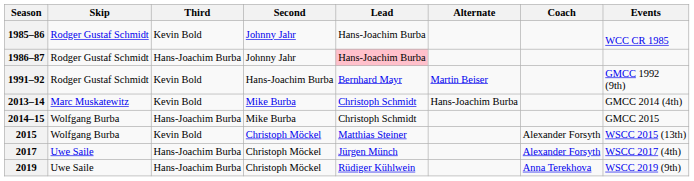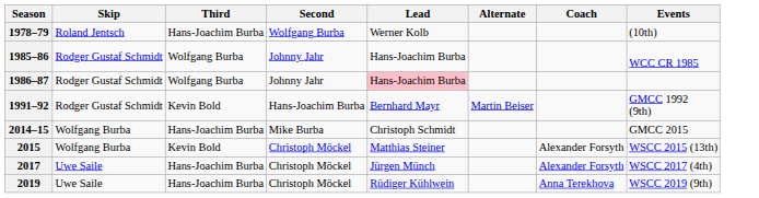 <table class="wikitable">
 <tr>
 <th scope="col" width=60>Season</th>
 <th scope="col">Skip</th>
 <th scope="col">Third</th>
 <th scope="col">Second</th>
 <th scope="col">Lead</th>
 <th scope="col">Alternate</th>
 <th scope="col">Coach</th>
 <th scope="col">Events</th>
 </tr>
 <tr>
+<th scope="row">1978–79</th>
+<td><a href='#'>Roland Jentsch</a></td>
+<td>Hans-Joachim Burba</td>
+<td><a href='#'>Wolfgang Burba</a></td>
+<td>Werner Kolb</td>
+<td></td>
+<td></td>
+<td> (10th)</td>
+</tr>
+<tr>
 <th scope="row">1985–86</th>
 <td><a href='#'>Rodger Gustaf Schmidt</a></td>
-<td>Kevin Bold</td>
+<td>Wolfgang Burba</td>
 <td><a href='#'>Johnny Jahr</a></td>
 <td>Hans-Joachim Burba</td>
 <td></td>
 <td></td>
 <td> <br><a href='#'>WCC CR 1985</a> </td>
 </tr>
 <tr>
 <th scope="row">1986–87</th>
 <td>Rodger Gustaf Schmidt</td>
-<td>Hans-Joachim Burba</td>
+<td>Wolfgang Burba</td>
 <td>Johnny Jahr</td>
 <td style="background: pink;">Hans-Joachim Burba</td>
 <td></td>
 <td></td>
 <td> </td>
 </tr>
 <tr>
 <th scope="row">1991–92</th>
 <td>Rodger Gustaf Schmidt</td>
 <td>Kevin Bold</td>
 <td>Hans-Joachim Burba</td>
 <td><a href='#'>Bernhard Mayr</a></td>
 <td><a href='#'>Martin Beiser</a></td>
 <td></td>
 <td><a href='#'>GMCC</a> 1992 <br> (9th)</td>
-</tr>
-<tr>
-<th scope="row">2013–14</th>
-<td><a href='#'>Marc Muskatewitz</a></td>
-<td>Kevin Bold</td>
-<td><a href='#'>Mike Burba</a></td>
-<td><a href='#'>Christoph Schmidt</a></td>
-<td>Hans-Joachim Burba</td>
-<td></td>
-<td>GMCC 2014 (4th)</td>
 </tr>
 <tr>
 <th scope="row">2014–15</th>
 <td>Wolfgang Burba</td>
 <td>Hans-Joachim Burba</td>
 <td>Mike Burba</td>
 <td>Christoph Schmidt</td>
 <td></td>
 <td></td>
 <td>GMCC 2015 </td>
 </tr>
 <tr>
 <th scope="row">2015</th>
 <td>Wolfgang Burba</td>
 <td>Kevin Bold</td>
 <td><a href='#'>Christoph Möckel</a></td>
 <td><a href='#'>Matthias Steiner</a></td>
 <td></td>
 <td>Alexander Forsyth</td>
 <td><a href='#'>WSCC 2015</a> (13th)</td>
 </tr>
 <tr>
 <th scope="row">2017</th>
 <td><a href='#'>Uwe Saile</a></td>
 <td>Hans-Joachim Burba</td>
 <td>Christoph Möckel</td>
 <td><a href='#'>Jürgen Münch</a></td>
 <td></td>
 <td><a href='#'>Alexander Forsyth</a></td>
 <td><a href='#'>WSCC 2017</a> (4th)</td>
 </tr>
 <tr>
 <th scope="row">2019</th>
 <td>Uwe Saile</td>
 <td>Hans-Joachim Burba</td>
 <td>Christoph Möckel</td>
 <td><a href='#'>Rüdiger Kühlwein</a></td>
 <td></td>
 <td><a href='#'>Anna Terekhova</a></td>
 <td><a href='#'>WSCC 2019</a> (9th)</td>
 </tr>
 </table>
